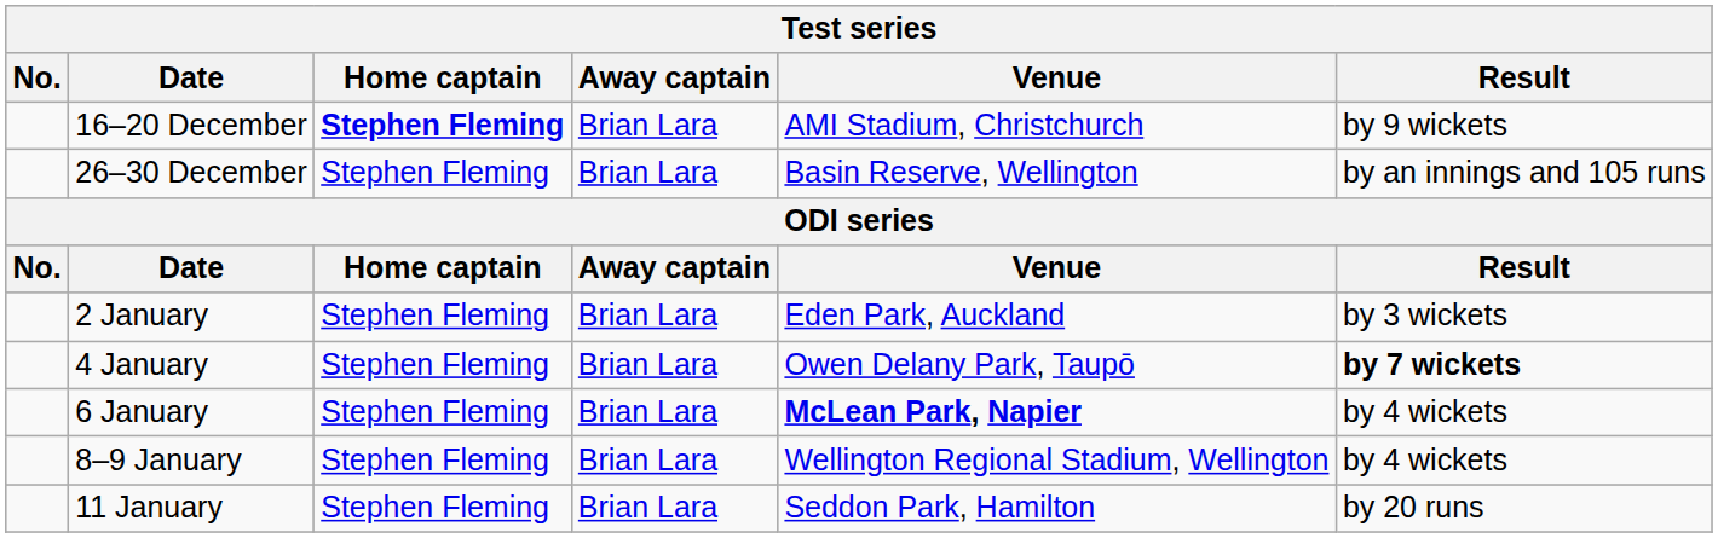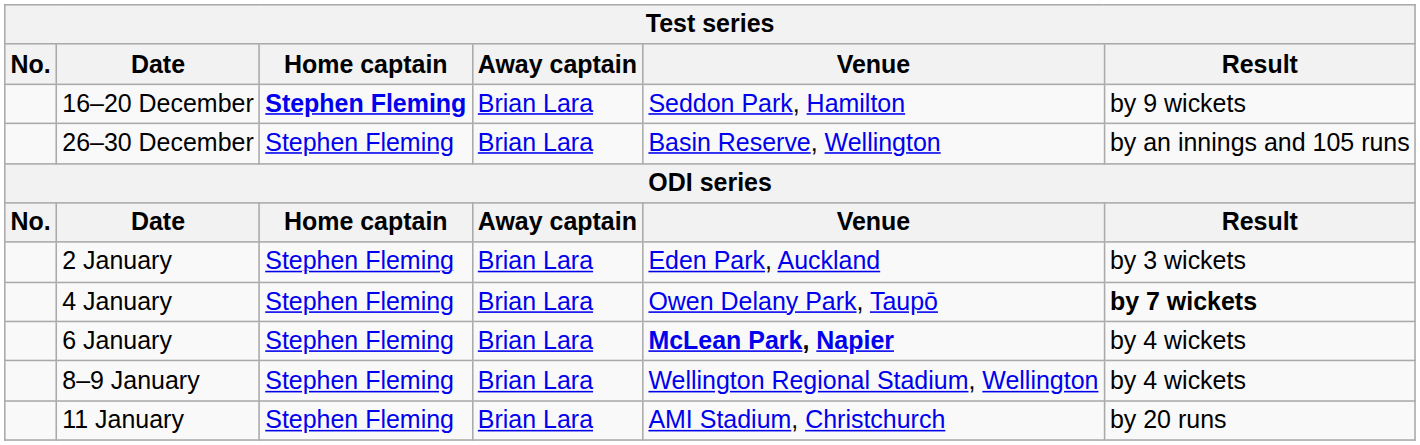 <table class="wikitable">
 <tr>
 <th colspan="9">Test series</th>
 </tr>
 <tr>
 <th>No.</th>
 <th>Date</th>
 <th>Home captain</th>
 <th>Away captain</th>
 <th>Venue</th>
 <th>Result</th>
 </tr>
 <tr>
 <td></td>
 <td>16–20 December</td>
 <td><strong><a href='#'>Stephen Fleming</a></strong></td>
 <td><a href='#'>Brian Lara</a></td>
-<td><a href='#'>AMI Stadium</a>, <a href='#'>Christchurch</a></td>
+<td><a href='#'>Seddon Park</a>, <a href='#'>Hamilton</a></td>
 <td> by 9 wickets</td>
 </tr>
 <tr>
 <td></td>
 <td>26–30 December</td>
 <td><a href='#'>Stephen Fleming</a></td>
 <td><a href='#'>Brian Lara</a></td>
 <td><a href='#'>Basin Reserve</a>, <a href='#'>Wellington</a></td>
 <td> by an innings and 105 runs</td>
 </tr>
 <tr>
 <th colspan="9">ODI series</th>
 </tr>
 <tr>
 <th>No.</th>
 <th>Date</th>
 <th>Home captain</th>
 <th>Away captain</th>
 <th>Venue</th>
 <th>Result</th>
 </tr>
 <tr>
 <td></td>
 <td>2 January</td>
 <td><a href='#'>Stephen Fleming</a></td>
 <td><a href='#'>Brian Lara</a></td>
 <td><a href='#'>Eden Park</a>, <a href='#'>Auckland</a></td>
 <td> by 3 wickets</td>
 </tr>
 <tr>
 <td></td>
 <td>4 January</td>
 <td><a href='#'>Stephen Fleming</a></td>
 <td><a href='#'>Brian Lara</a></td>
 <td><a href='#'>Owen Delany Park</a>, <a href='#'>Taupō</a></td>
 <td><strong> by 7 wickets</strong></td>
 </tr>
 <tr>
 <td></td>
 <td>6 January</td>
 <td><a href='#'>Stephen Fleming</a></td>
 <td><a href='#'>Brian Lara</a></td>
 <td><strong><a href='#'>McLean Park</a>, <a href='#'>Napier</a></strong></td>
 <td> by 4 wickets</td>
 </tr>
 <tr>
 <td></td>
 <td>8–9 January</td>
 <td><a href='#'>Stephen Fleming</a></td>
 <td><a href='#'>Brian Lara</a></td>
 <td><a href='#'>Wellington Regional Stadium</a>, <a href='#'>Wellington</a></td>
 <td> by 4 wickets</td>
 </tr>
 <tr>
 <td></td>
 <td>11 January</td>
 <td><a href='#'>Stephen Fleming</a></td>
 <td><a href='#'>Brian Lara</a></td>
-<td><a href='#'>Seddon Park</a>, <a href='#'>Hamilton</a></td>
+<td><a href='#'>AMI Stadium</a>, <a href='#'>Christchurch</a></td>
 <td> by 20 runs</td>
 </tr>
 </table>
